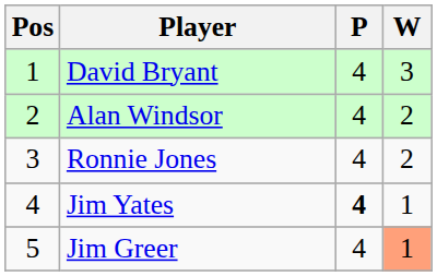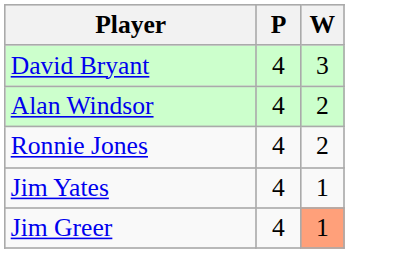 <table class="wikitable" style="font-size: 100%">
 <tr>
-<th width=20>Pos</th>
 <th width=150>Player</th>
 <th width=20>P</th>
 <th width=20>W</th>
 </tr>
 <tr align=center style="background: #ccffcc;">
-<td>1</td>
 <td align="left"> <a href='#'>David Bryant</a></td>
 <td>4</td>
 <td>3</td>
 </tr>
 <tr align=center style="background: #ccffcc;">
-<td>2</td>
 <td align="left"> <a href='#'>Alan Windsor</a></td>
 <td>4</td>
 <td>2</td>
 </tr>
 <tr align=center>
-<td>3</td>
 <td align="left"> <a href='#'>Ronnie Jones</a></td>
 <td>4</td>
 <td>2</td>
 </tr>
 <tr align=center>
+<td align="left"> <a href='#'>Jim Yates</a></td>
 <td>4</td>
-<td align="left"> <a href='#'>Jim Yates</a></td>
-<td><strong>4</strong></td>
 <td>1</td>
 </tr>
 <tr align=center>
-<td>5</td>
 <td align="left"> <a href='#'>Jim Greer</a></td>
 <td>4</td>
 <td style="background: lightsalmon;">1</td>
 </tr>
 </table>
